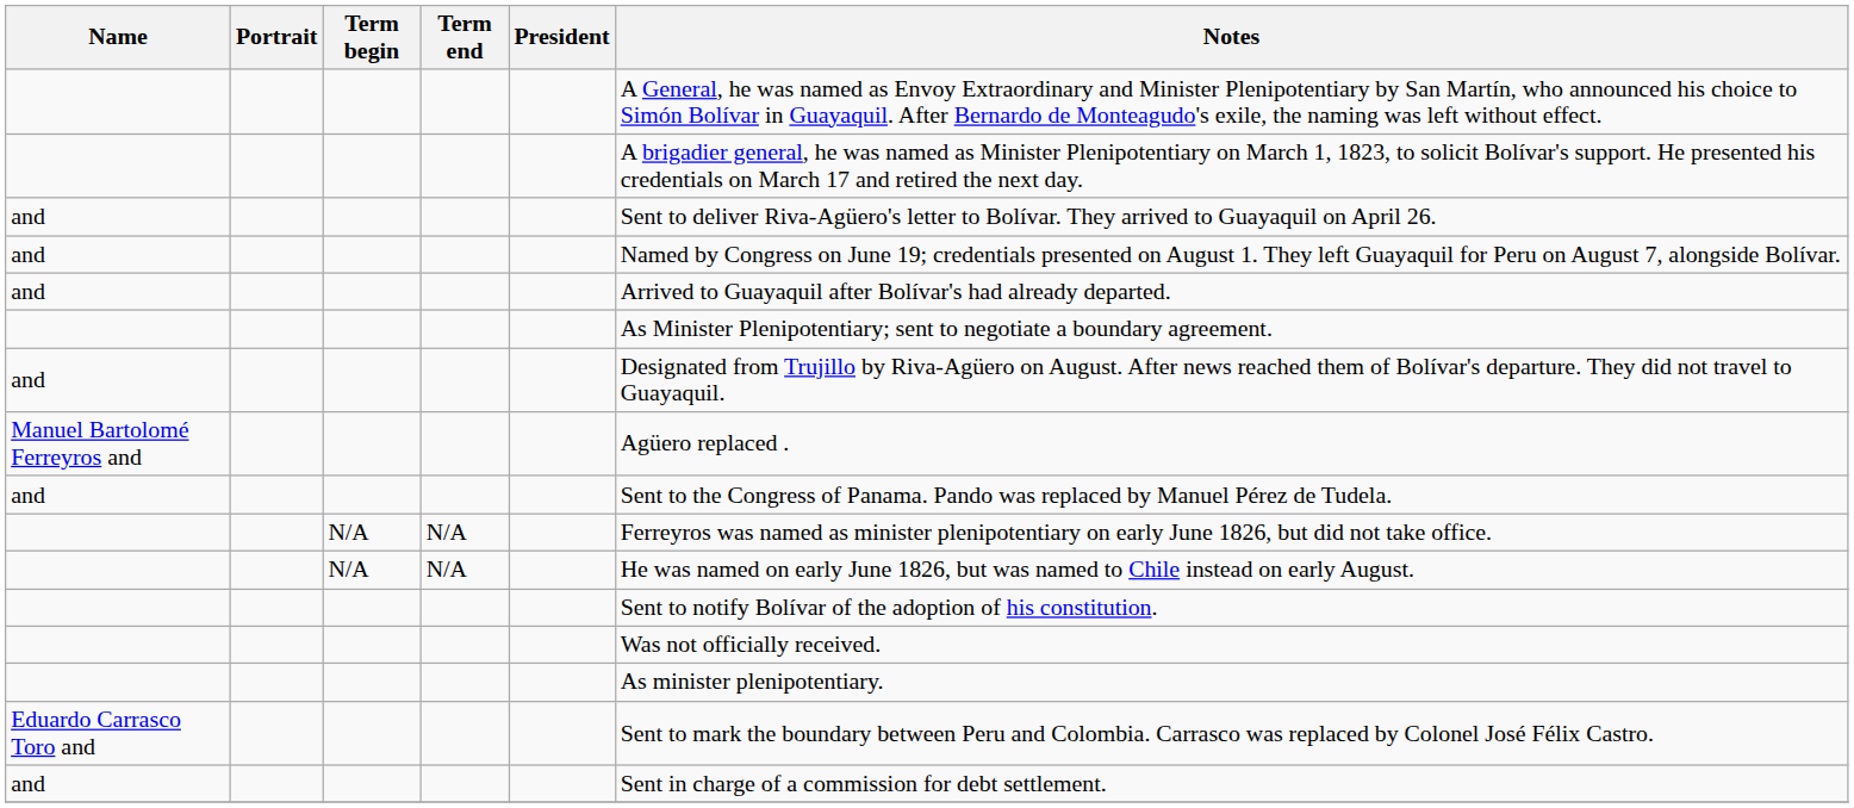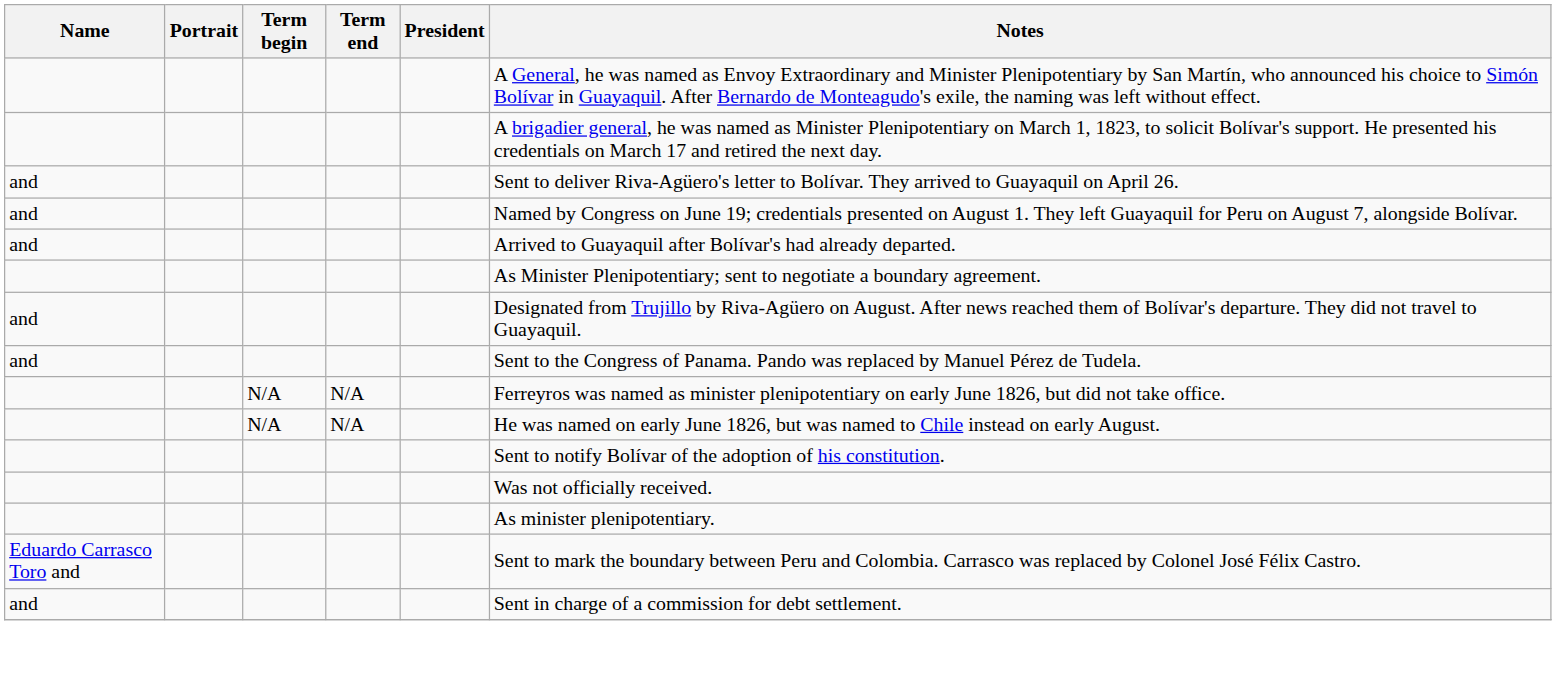 <table class="wikitable sortable"  text-align:center;">
 <tr>
 <th>Name</th>
 <th class="unsortable">Portrait</th>
 <th>Term begin</th>
 <th>Term end</th>
 <th>President</th>
 <th class="unsortable">Notes</th>
 </tr>
 <tr>
 <td></td>
 <td></td>
 <td></td>
 <td></td>
 <td></td>
 <td>A <a href='#'>General</a>, he was named as Envoy Extraordinary and Minister Plenipotentiary by San Martín, who announced his choice to <a href='#'>Simón Bolívar</a> in <a href='#'>Guayaquil</a>. After <a href='#'>Bernardo de Monteagudo</a>'s exile, the naming was left without effect.</td>
 </tr>
 <tr>
 <td></td>
 <td></td>
 <td></td>
 <td></td>
 <td></td>
 <td>A <a href='#'>brigadier general</a>, he was named as Minister Plenipotentiary on March 1, 1823, to solicit Bolívar's support. He presented his credentials on March 17 and retired the next day.</td>
 </tr>
 <tr>
 <td> and<br></td>
 <td></td>
 <td></td>
 <td></td>
 <td></td>
 <td>Sent to deliver Riva-Agüero's letter to Bolívar. They arrived to Guayaquil on April 26.</td>
 </tr>
 <tr>
 <td> and<br></td>
 <td><br></td>
 <td></td>
 <td></td>
 <td></td>
 <td>Named by Congress on June 19; credentials presented on August 1. They left Guayaquil for Peru on August 7, alongside Bolívar.</td>
 </tr>
 <tr>
 <td> and<br></td>
 <td></td>
 <td></td>
 <td></td>
 <td></td>
 <td>Arrived to Guayaquil after Bolívar's had already departed.</td>
 </tr>
 <tr>
 <td></td>
 <td></td>
 <td></td>
 <td></td>
 <td></td>
 <td>As Minister Plenipotentiary; sent to negotiate a boundary agreement.</td>
 </tr>
 <tr>
 <td> and<br></td>
 <td><br></td>
 <td></td>
 <td></td>
 <td></td>
 <td>Designated from <a href='#'>Trujillo</a> by Riva-Agüero on August. After news reached them of Bolívar's departure. They did not travel to Guayaquil.</td>
-</tr>
-<tr>
-<td><a href='#'>Manuel Bartolomé Ferreyros</a> and<br></td>
-<td></td>
-<td></td>
-<td></td>
-<td></td>
-<td>Agüero replaced .</td>
 </tr>
 <tr>
 <td> and<br></td>
 <td><br></td>
 <td></td>
 <td></td>
 <td></td>
 <td>Sent to the Congress of Panama. Pando was replaced by Manuel Pérez de Tudela.</td>
 </tr>
 <tr>
 <td></td>
 <td></td>
 <td>N/A</td>
 <td>N/A</td>
 <td></td>
 <td>Ferreyros was named as minister plenipotentiary on early June 1826, but did not take office.</td>
 </tr>
 <tr>
 <td></td>
 <td></td>
 <td>N/A</td>
 <td>N/A</td>
 <td></td>
 <td>He was named on early June 1826, but was named to <a href='#'>Chile</a> instead on early August.</td>
 </tr>
 <tr>
 <td></td>
 <td></td>
 <td></td>
 <td></td>
 <td></td>
 <td>Sent to notify Bolívar of the adoption of <a href='#'>his constitution</a>.</td>
 </tr>
 <tr>
 <td></td>
 <td></td>
 <td></td>
 <td></td>
 <td></td>
 <td>Was not officially received.</td>
 </tr>
 <tr>
 <td></td>
 <td></td>
 <td></td>
 <td></td>
 <td></td>
 <td>As minister plenipotentiary.</td>
 </tr>
 <tr>
 <td><a href='#'>Eduardo Carrasco Toro</a> and<br></td>
 <td></td>
 <td></td>
 <td></td>
 <td></td>
 <td>Sent to mark the boundary between Peru and Colombia. Carrasco was replaced by Colonel José Félix Castro.</td>
 </tr>
 <tr>
 <td> and<br></td>
 <td></td>
 <td></td>
 <td></td>
 <td></td>
 <td>Sent in charge of a commission for debt settlement.</td>
 </tr>
 <tr>
 </tr>
 </table>
